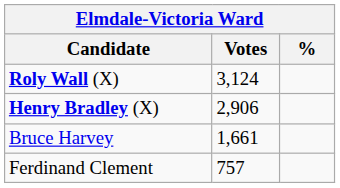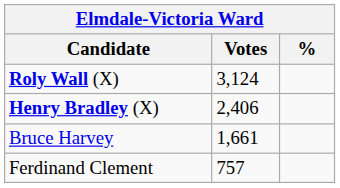 <table class="wikitable">
 <tr>
 <th colspan="3"><a href='#'>Elmdale-Victoria Ward</a></th>
 </tr>
 <tr>
 <th style="width: 170px">Candidate</th>
 <th style="width: 50px">Votes</th>
 <th style="width: 40px">%</th>
 </tr>
 <tr>
 <td><strong><a href='#'>Roly Wall</a></strong> (X)</td>
 <td>3,124</td>
 <td></td>
 </tr>
 <tr>
 <td><strong><a href='#'>Henry Bradley</a></strong> (X)</td>
-<td>2,906</td>
+<td>2,406</td>
 <td></td>
 </tr>
 <tr>
 <td><a href='#'>Bruce Harvey</a></td>
 <td>1,661</td>
 <td></td>
 </tr>
 <tr>
 <td>Ferdinand Clement</td>
 <td>757</td>
 <td></td>
 </tr>
 </table>
